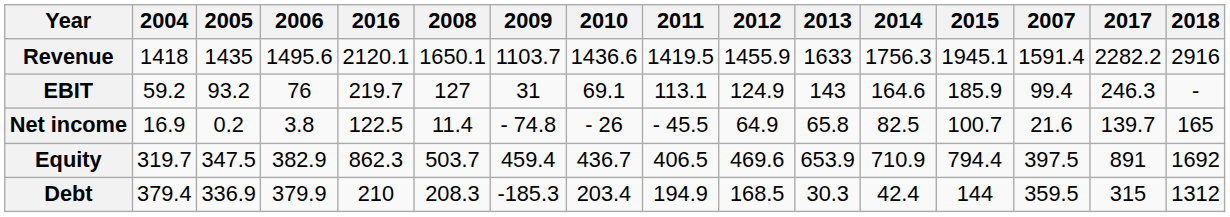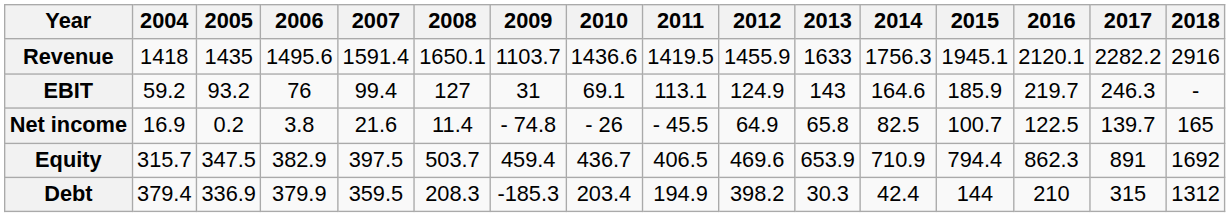 <table class=wikitable style="text-align:center;">
 <tr>
 <th scope=row>Year</th>
 <th scope=col>2004</th>
 <th scope=col>2005</th>
 <th scope=col>2006</th>
-<th scope=col>2016</th>
+<th scope=col>2007</th>
 <th scope=col>2008</th>
 <th scope=col>2009</th>
 <th scope=col>2010</th>
 <th scope=col>2011</th>
 <th scope=col>2012</th>
 <th scope=col>2013</th>
 <th scope=col>2014</th>
 <th scope=col>2015</th>
-<th scope=col>2007</th>
+<th scope=col>2016</th>
 <th scope=col>2017</th>
 <th scope=col>2018</th>
 </tr>
 <tr ---->
 <th scope=row>Revenue</th>
 <td>1418</td>
 <td>1435</td>
 <td>1495.6</td>
-<td>2120.1</td>
+<td>1591.4</td>
 <td>1650.1</td>
 <td>1103.7</td>
 <td>1436.6</td>
 <td>1419.5</td>
 <td>1455.9</td>
 <td>1633</td>
 <td>1756.3</td>
 <td>1945.1</td>
-<td>1591.4</td>
+<td>2120.1</td>
 <td>2282.2</td>
 <td>2916</td>
 </tr>
 <tr ---->
 <th scope=row>EBIT</th>
 <td>59.2</td>
 <td>93.2</td>
 <td>76</td>
-<td>219.7</td>
+<td>99.4</td>
 <td>127</td>
 <td>31</td>
 <td>69.1</td>
 <td>113.1</td>
 <td>124.9</td>
 <td>143</td>
 <td>164.6</td>
 <td>185.9</td>
-<td>99.4</td>
+<td>219.7</td>
 <td>246.3</td>
 <td>-</td>
 </tr>
 <tr ---->
 <th scope=row>Net income</th>
 <td>16.9</td>
 <td>0.2</td>
 <td>3.8</td>
-<td>122.5</td>
+<td>21.6</td>
 <td>11.4</td>
 <td>- 74.8</td>
 <td>- 26</td>
 <td>- 45.5</td>
 <td>64.9</td>
 <td>65.8</td>
 <td>82.5</td>
 <td>100.7</td>
-<td>21.6</td>
+<td>122.5</td>
 <td>139.7</td>
 <td>165</td>
 </tr>
 <tr ---->
 <th scope=row>Equity</th>
-<td>319.7</td>
+<td>315.7</td>
 <td>347.5</td>
 <td>382.9</td>
-<td>862.3</td>
+<td>397.5</td>
 <td>503.7</td>
 <td>459.4</td>
 <td>436.7</td>
 <td>406.5</td>
 <td>469.6</td>
 <td>653.9</td>
 <td>710.9</td>
 <td>794.4</td>
-<td>397.5</td>
+<td>862.3</td>
 <td>891</td>
 <td>1692</td>
 </tr>
 <tr ---->
 <th scope=row>Debt</th>
 <td>379.4</td>
 <td>336.9</td>
 <td>379.9</td>
-<td>210</td>
+<td>359.5</td>
 <td>208.3</td>
 <td>-185.3</td>
 <td>203.4</td>
 <td>194.9</td>
-<td>168.5</td>
+<td>398.2</td>
 <td>30.3</td>
 <td>42.4</td>
 <td>144</td>
-<td>359.5</td>
+<td>210</td>
 <td>315</td>
 <td>1312</td>
 </tr>
 </table>
